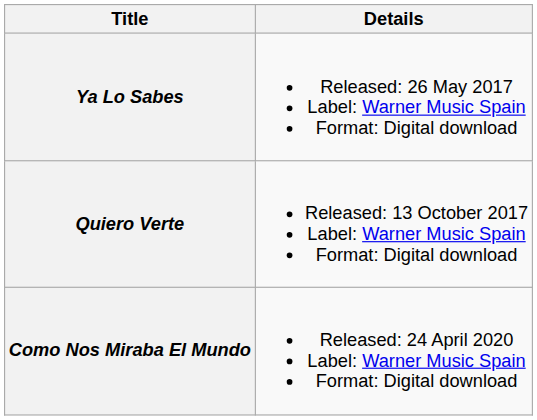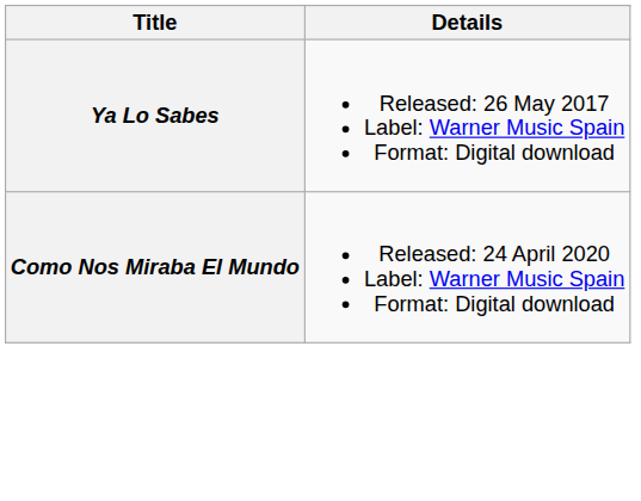 <table class="wikitable plainrowheaders" style="text-align:center;">
 <tr>
 <th rowspan="1" scope="col">Title</th>
 <th rowspan="1" scope="col">Details</th>
 </tr>
 <tr>
 <th scope="row"><em>Ya Lo Sabes</em></th>
 <td><br><ul><li>Released: 26 May 2017</li><li>Label: <a href='#'>Warner Music Spain</a></li><li>Format: Digital download</li></ul></td>
 </tr>
 <tr>
-<th scope="row"><em>Quiero Verte</em></th>
-<td><br><ul><li>Released: 13 October 2017</li><li>Label: <a href='#'>Warner Music Spain</a></li><li>Format: Digital download</li></ul></td>
-</tr>
-<tr>
 <th scope="row"><em>Como Nos Miraba El Mundo</em></th>
 <td><br><ul><li>Released: 24 April 2020</li><li>Label: <a href='#'>Warner Music Spain</a></li><li>Format: Digital download</li></ul></td>
 </tr>
 </table>
